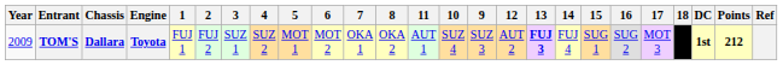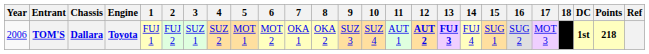 <table class="wikitable" style="text-align:center; font-size:85%">
 <tr>
 <th>Year</th>
 <th>Entrant</th>
 <th>Chassis</th>
 <th>Engine</th>
 <th>1</th>
 <th>2</th>
 <th>3</th>
 <th>4</th>
 <th>5</th>
 <th>6</th>
 <th>7</th>
 <th>8</th>
+<th>9</th>
+<th>10</th>
 <th>11</th>
-<th>10</th>
-<th>9</th>
 <th>12</th>
 <th>13</th>
 <th>14</th>
 <th>15</th>
 <th>16</th>
 <th>17</th>
 <th>18</th>
 <th>DC</th>
 <th>Points</th>
 <th>Ref</th>
 </tr>
 <tr>
-<td><a href='#'>2009</a></td>
+<td><a href='#'>2006</a></td>
 <th nowrap><a href='#'>TOM'S</a></th>
 <th nowrap><a href='#'>Dallara</a></th>
 <th nowrap><a href='#'>Toyota</a></th>
 <td style="background:#FFFFBF;"><a href='#'>FUJ<br>1</a><br></td>
 <td style="background:#DFFFDF;"><a href='#'>FUJ<br>2</a><br></td>
 <td style="background:#DFFFDF;"><a href='#'>SUZ<br>1</a><br></td>
 <td style="background:#FFDF9F;"><a href='#'>SUZ<br>2</a><br></td>
 <td style="background:#FFDF9F;"><a href='#'>MOT<br>1</a><br></td>
 <td style="background:#FFFFBF;"><a href='#'>MOT<br>2</a><br></td>
 <td style="background:#FFFFBF;"><a href='#'>OKA<br>1</a><br></td>
 <td style="background:#FFFFBF;"><a href='#'>OKA<br>2</a><br></td>
+<td style="background:#FFDF9F;"><a href='#'>SUZ<br>3</a><br></td>
+<td style="background:#FFDF9F;"><a href='#'>SUZ<br>4</a><br></td>
 <td style="background:#DFFFDF;"><a href='#'>AUT<br>1</a><br></td>
-<td style="background:#FFDF9F;"><a href='#'>SUZ<br>4</a><br></td>
-<td style="background:#FFDF9F;"><a href='#'>SUZ<br>3</a><br></td>
-<td style="background:#FFDF9F;"><a href='#'>AUT<br>2</a><br></td>
+<td style="background:#FFDF9F;"><strong><a href='#'>AUT<br>2</a><br></strong></td>
 <td style="background:#EFCFFF;"><strong><a href='#'>FUJ<br>3</a><br></strong></td>
 <td style="background:#FFFFBF;"><a href='#'>FUJ<br>4</a><br></td>
 <td style="background:#FFDF9F;"><a href='#'>SUG<br>1</a><br></td>
 <td style="background:#DFDFDF;"><a href='#'>SUG<br>2</a><br></td>
 <td style="background:#EFCFFF;"><a href='#'>MOT<br>3</a><br></td>
 <td bgcolor="#000000" style="color:#FFFFFF"><strong><a href='#'></a></strong><br></td>
 <td style="background:#FFFFBF;"><strong>1st</strong></td>
-<td style="background:#FFFFBF;"><strong>212</strong></td>
+<td style="background:#FFFFBF;"><strong>218</strong></td>
 <th></th>
 </tr>
 </table>
